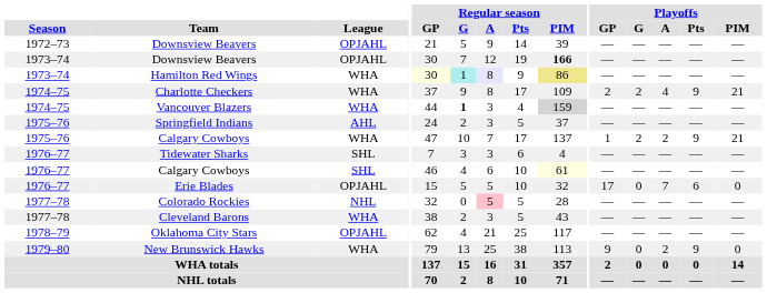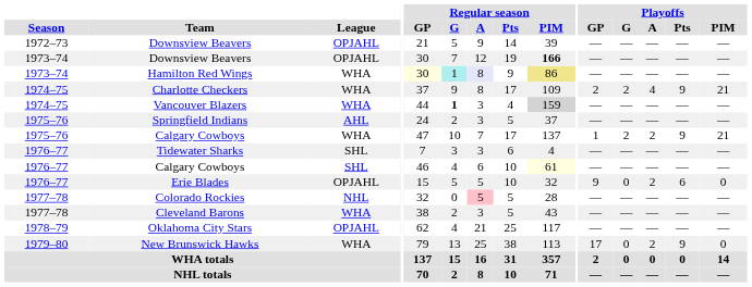 <table border="0" cellpadding="1" cellspacing="0" style="text-align:center; width:60em">
 <tr bgcolor="#e0e0e0">
 <th colspan="3" bgcolor="#ffffff"></th>
 <th rowspan="100" bgcolor="#ffffff"></th>
 <th colspan="5"><a href='#'>Regular season</a></th>
 <th rowspan="100" bgcolor="#ffffff"></th>
 <th colspan="5"><a href='#'>Playoffs</a></th>
 </tr>
 <tr bgcolor="#e0e0e0">
 <th><a href='#'>Season</a></th>
 <th>Team</th>
 <th>League</th>
 <th>GP</th>
 <th><a href='#'>G</a></th>
 <th><a href='#'>A</a></th>
 <th><a href='#'>Pts</a></th>
 <th><a href='#'>PIM</a></th>
 <th>GP</th>
 <th>G</th>
 <th>A</th>
 <th>Pts</th>
 <th>PIM</th>
 </tr>
 <tr>
 <td>1972–73</td>
 <td><a href='#'>Downsview Beavers</a></td>
 <td><a href='#'>OPJAHL</a></td>
 <td>21</td>
 <td>5</td>
 <td>9</td>
 <td>14</td>
 <td>39</td>
 <td>—</td>
 <td>—</td>
 <td>—</td>
 <td>—</td>
 <td>—</td>
 </tr>
 <tr bgcolor="#f0f0f0">
 <td>1973–74</td>
 <td>Downsview Beavers</td>
 <td>OPJAHL</td>
 <td>30</td>
 <td>7</td>
 <td>12</td>
 <td>19</td>
 <td><strong>166</strong></td>
 <td>—</td>
 <td>—</td>
 <td>—</td>
 <td>—</td>
 <td>—</td>
 </tr>
 <tr>
 <td><a href='#'>1973–74</a></td>
 <td><a href='#'>Hamilton Red Wings</a></td>
 <td>WHA</td>
 <td style="background: lightyellow;">30</td>
 <td style="background: paleturquoise;">1</td>
 <td style="background: lavender;">8</td>
 <td>9</td>
 <td style="background: khaki;">86</td>
 <td>—</td>
 <td>—</td>
 <td>—</td>
 <td>—</td>
 <td>—</td>
 </tr>
 <tr bgcolor="#f0f0f0">
 <td><a href='#'>1974–75</a></td>
 <td><a href='#'>Charlotte Checkers</a></td>
 <td>WHA</td>
 <td>37</td>
 <td>9</td>
 <td>8</td>
 <td>17</td>
 <td>109</td>
 <td>2</td>
 <td>2</td>
 <td>4</td>
 <td>9</td>
 <td>21</td>
 </tr>
 <tr>
 <td><a href='#'>1974–75</a></td>
 <td><a href='#'>Vancouver Blazers</a></td>
 <td><a href='#'>WHA</a></td>
 <td>44</td>
 <td><strong>1</strong></td>
 <td>3</td>
 <td>4</td>
 <td style="background: lightgrey;">159</td>
 <td>—</td>
 <td>—</td>
 <td>—</td>
 <td>—</td>
 <td>—</td>
 </tr>
 <tr bgcolor="#f0f0f0">
 <td><a href='#'>1975–76</a></td>
 <td><a href='#'>Springfield Indians</a></td>
 <td><a href='#'>AHL</a></td>
 <td>24</td>
 <td>2</td>
 <td>3</td>
 <td>5</td>
 <td>37</td>
 <td>—</td>
 <td>—</td>
 <td>—</td>
 <td>—</td>
 <td>—</td>
 </tr>
 <tr>
 <td><a href='#'>1975–76</a></td>
 <td><a href='#'>Calgary Cowboys</a></td>
 <td>WHA</td>
 <td>47</td>
 <td>10</td>
 <td>7</td>
 <td>17</td>
 <td>137</td>
 <td>1</td>
 <td>2</td>
 <td>2</td>
 <td>9</td>
 <td>21</td>
 </tr>
 <tr bgcolor="#f0f0f0">
 <td><a href='#'>1976–77</a></td>
 <td><a href='#'>Tidewater Sharks</a></td>
 <td>SHL</td>
 <td>7</td>
 <td>3</td>
 <td>3</td>
 <td>6</td>
 <td>4</td>
 <td>—</td>
 <td>—</td>
 <td>—</td>
 <td>—</td>
 <td>—</td>
 </tr>
 <tr>
 <td><a href='#'>1976–77</a></td>
 <td>Calgary Cowboys</td>
 <td><a href='#'>SHL</a></td>
 <td>46</td>
 <td>4</td>
 <td>6</td>
 <td>10</td>
 <td style="background: lightyellow;">61</td>
 <td>—</td>
 <td>—</td>
 <td>—</td>
 <td>—</td>
 <td>—</td>
 </tr>
 <tr bgcolor="#f0f0f0">
 <td><a href='#'>1976–77</a></td>
 <td><a href='#'>Erie Blades</a></td>
 <td>OPJAHL</td>
 <td>15</td>
 <td>5</td>
 <td>5</td>
 <td>10</td>
 <td>32</td>
-<td>17</td>
+<td>9</td>
 <td>0</td>
-<td>7</td>
+<td>2</td>
 <td>6</td>
 <td>0</td>
 </tr>
 <tr>
 <td><a href='#'>1977–78</a></td>
 <td><a href='#'>Colorado Rockies</a></td>
 <td><a href='#'>NHL</a></td>
 <td>32</td>
 <td>0</td>
 <td style="background: pink;">5</td>
 <td>5</td>
 <td>28</td>
 <td>—</td>
 <td>—</td>
 <td>—</td>
 <td>—</td>
 <td>—</td>
 </tr>
 <tr bgcolor="#f0f0f0">
 <td>1977–78</td>
 <td><a href='#'>Cleveland Barons</a></td>
 <td><a href='#'>WHA</a></td>
 <td>38</td>
 <td>2</td>
 <td>3</td>
 <td>5</td>
 <td>43</td>
 <td>—</td>
 <td>—</td>
 <td>—</td>
 <td>—</td>
 <td>—</td>
 </tr>
 <tr>
 <td><a href='#'>1978–79</a></td>
 <td><a href='#'>Oklahoma City Stars</a></td>
 <td><a href='#'>OPJAHL</a></td>
 <td>62</td>
 <td>4</td>
 <td>21</td>
 <td>25</td>
 <td>117</td>
 <td>—</td>
 <td>—</td>
 <td>—</td>
 <td>—</td>
 <td>—</td>
 </tr>
 <tr bgcolor="#f0f0f0">
 <td><a href='#'>1979–80</a></td>
 <td><a href='#'>New Brunswick Hawks</a></td>
 <td>WHA</td>
 <td>79</td>
 <td>13</td>
 <td>25</td>
 <td>38</td>
 <td>113</td>
-<td>9</td>
+<td>17</td>
 <td>0</td>
 <td>2</td>
 <td>9</td>
 <td>0</td>
 </tr>
 <tr bgcolor="#e0e0e0">
 <th colspan="3">WHA totals</th>
 <th>137</th>
 <th>15</th>
 <th>16</th>
 <th>31</th>
 <th>357</th>
 <th>2</th>
 <th>0</th>
 <th>0</th>
 <th>0</th>
 <th>14</th>
 </tr>
 <tr bgcolor="#e0e0e0">
 <th colspan="3">NHL totals</th>
 <th>70</th>
 <th>2</th>
 <th>8</th>
 <th>10</th>
 <th>71</th>
 <th>—</th>
 <th>—</th>
 <th>—</th>
 <th>—</th>
 <th>—</th>
 </tr>
 </table>
